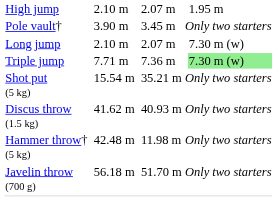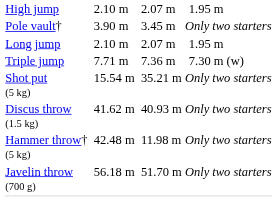 <table>
 <tr valign="top">
 <td><a href='#'>High jump</a></td>
 <td></td>
 <td>2.10 m</td>
 <td></td>
 <td>2.07 m</td>
 <td></td>
 <td>1.95 m</td>
 </tr>
 <tr valign="top">
 <td><a href='#'>Pole vault</a>†</td>
 <td></td>
 <td>3.90 m</td>
 <td></td>
 <td>3.45 m</td>
 <td colspan=2><em>Only two starters</em></td>
 </tr>
 <tr valign="top">
 <td><a href='#'>Long jump</a></td>
 <td></td>
 <td>2.10 m</td>
 <td></td>
 <td>2.07 m</td>
 <td></td>
-<td>7.30 m (w)</td>
+<td>1.95 m</td>
 </tr>
 <tr valign="top">
 <td><a href='#'>Triple jump</a></td>
 <td></td>
 <td>7.71 m</td>
 <td></td>
 <td>7.36 m</td>
 <td></td>
-<td style="background: lightgreen;">7.30 m (w)</td>
+<td>7.30 m (w)</td>
 </tr>
 <tr valign="top">
 <td><a href='#'>Shot put</a><br><small>(5 kg)</small></td>
 <td></td>
 <td>15.54 m</td>
 <td></td>
 <td>35.21 m</td>
 <td colspan=2><em>Only two starters</em></td>
 </tr>
 <tr valign="top">
 <td><a href='#'>Discus throw</a><br><small>(1.5 kg)</small></td>
 <td></td>
 <td>41.62 m</td>
 <td></td>
 <td>40.93 m</td>
 <td colspan=2><em>Only two starters</em></td>
 </tr>
 <tr valign="top">
 <td><a href='#'>Hammer throw</a>†<br><small>(5 kg)</small></td>
 <td></td>
 <td>42.48 m</td>
 <td></td>
 <td>11.98 m</td>
 <td colspan=2><em>Only two starters</em></td>
 </tr>
 <tr valign="top">
 <td><a href='#'>Javelin throw</a><br><small>(700 g)</small></td>
 <td></td>
 <td>56.18 m</td>
 <td></td>
 <td>51.70 m</td>
 <td colspan=2><em>Only two starters</em></td>
 </tr>
 <tr style="background:#e8e8e8;">
 <td colspan=7></td>
 </tr>
 </table>
